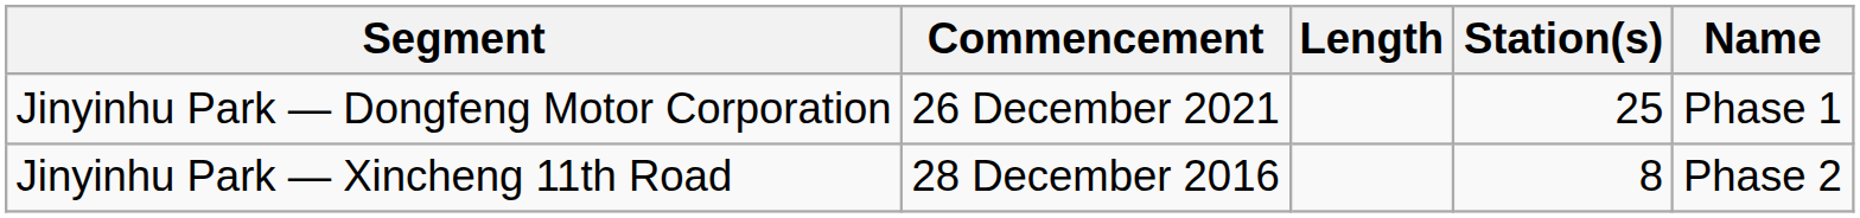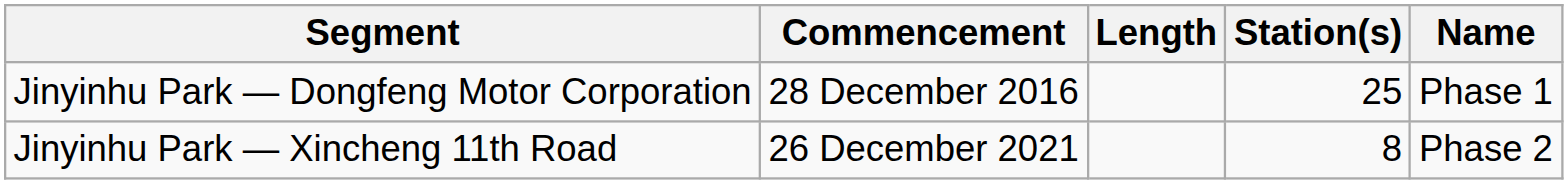 <table class="wikitable" style="border-collapse: collapse; text-align: right;">
 <tr>
 <th>Segment</th>
 <th>Commencement</th>
 <th>Length</th>
 <th>Station(s)</th>
 <th>Name</th>
 </tr>
 <tr>
 <td style="text-align: left;">Jinyinhu Park — Dongfeng Motor Corporation</td>
-<td>26 December 2021</td>
+<td>28 December 2016</td>
 <td></td>
 <td>25</td>
 <td style="text-align: left;">Phase 1</td>
 </tr>
 <tr>
 <td style="text-align: left;">Jinyinhu Park — Xincheng 11th Road</td>
-<td>28 December 2016</td>
+<td>26 December 2021</td>
 <td></td>
 <td>8</td>
 <td style="text-align: left;">Phase 2</td>
 </tr>
 </table>
